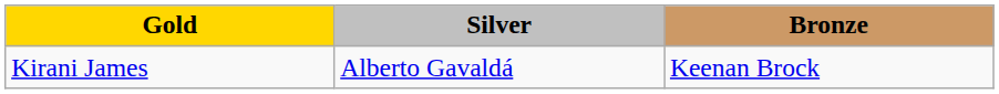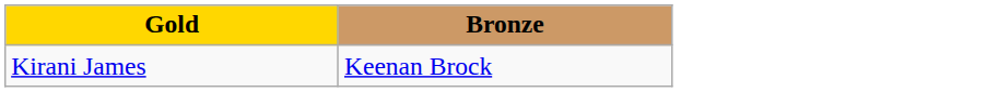 <table class="wikitable" style="text-align:left">
 <tr align="center">
 <td width=200 bgcolor=gold><strong>Gold</strong></td>
-<td width=200 bgcolor=silver><strong>Silver</strong></td>
 <td width=200 bgcolor=CC9966><strong>Bronze</strong></td>
 </tr>
 <tr>
 <td><a href='#'>Kirani James</a><br></td>
-<td><a href='#'>Alberto Gavaldá</a><br></td>
 <td><a href='#'>Keenan Brock</a><br></td>
 </tr>
 </table>
